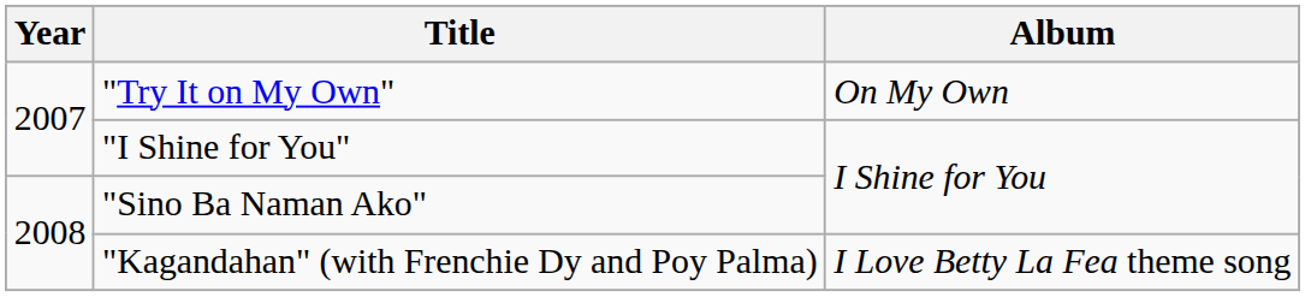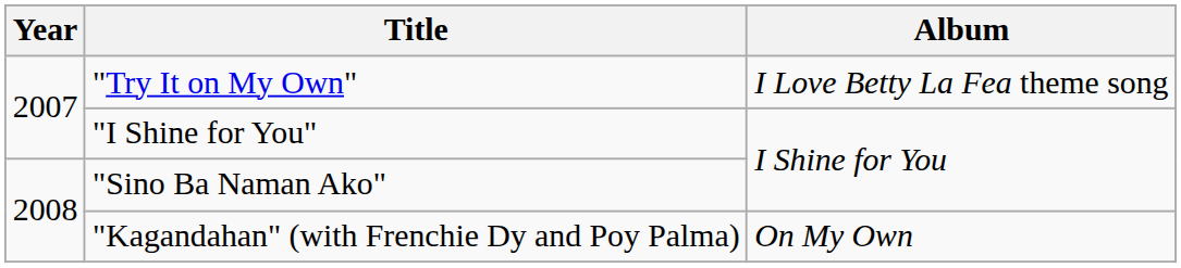 <table class="wikitable">
 <tr>
 <th>Year</th>
 <th>Title</th>
 <th>Album</th>
 </tr>
 <tr>
 <td rowspan="2">2007</td>
 <td>"<a href='#'>Try It on My Own</a>"</td>
-<td><em>On My Own</em></td>
+<td><em>I Love Betty La Fea</em> theme song</td>
 </tr>
 <tr>
 <td>"I Shine for You"</td>
 <td rowspan="2"><em>I Shine for You</em></td>
 </tr>
 <tr>
 <td rowspan="2">2008</td>
 <td>"Sino Ba Naman Ako"</td>
 </tr>
 <tr>
 <td>"Kagandahan" (with Frenchie Dy and Poy Palma)</td>
-<td><em>I Love Betty La Fea</em> theme song</td>
+<td><em>On My Own</em></td>
 </tr>
 </table>
